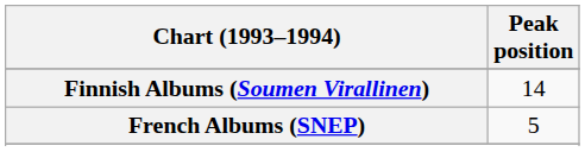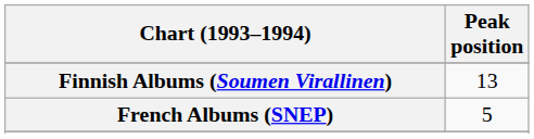 <table class="wikitable sortable plainrowheaders">
 <tr>
 <th style="width:20em;">Chart (1993–1994)</th>
 <th>Peak<br>position</th>
 </tr>
 <tr>
 </tr>
 <tr>
 <th scope="row">Finnish Albums (<a href='#'><em>Soumen Virallinen</em></a>)</th>
-<td style="text-align:center;">14</td>
+<td style="text-align:center;">13</td>
 </tr>
 <tr>
 <th scope="row">French Albums (<a href='#'>SNEP</a>)</th>
 <td style="text-align:center;">5</td>
 </tr>
 <tr>
 </tr>
 <tr>
 </tr>
 <tr>
 </tr>
 <tr>
 </tr>
 <tr>
 </tr>
 <tr>
 </tr>
 </table>
